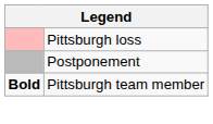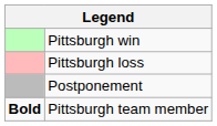 <table class="wikitable" style="font-size:90%">
 <tr>
 <th colspan="2">Legend</th>
+</tr>
+<tr>
+<td bgcolor="#bbffbb"> </td>
+<td>Pittsburgh win</td>
 </tr>
 <tr>
 <td bgcolor="#ffbbbb"> </td>
 <td>Pittsburgh loss</td>
 </tr>
 <tr>
 <td bgcolor="#bbbbbb"> </td>
 <td>Postponement</td>
 </tr>
 <tr>
 <td><strong>Bold</strong></td>
 <td>Pittsburgh team member</td>
 </tr>
 </table>
